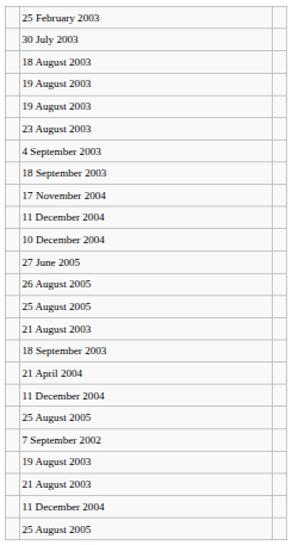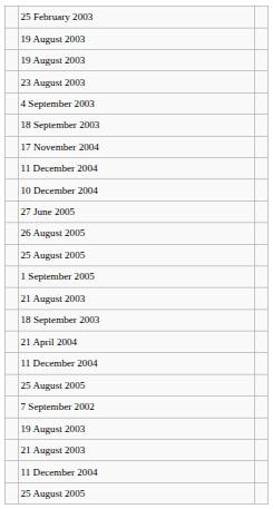 <table class="wikitable" style="font-size: 89%; float: left; width: 26em; margin-right: 1em; height: 700px">
 <tr>
 <td></td>
 <td>25 February 2003</td>
-<td></td>
-</tr>
-<tr>
-<td></td>
-<td>30 July 2003</td>
-<td></td>
-</tr>
-<tr>
-<td></td>
-<td>18 August 2003</td>
 <td></td>
 </tr>
 <tr>
 <td></td>
 <td>19 August 2003</td>
 <td></td>
 </tr>
 <tr>
 <td></td>
 <td>19 August 2003</td>
 <td></td>
 </tr>
 <tr>
 <td></td>
 <td>23 August 2003</td>
 <td></td>
 </tr>
 <tr>
 <td></td>
 <td>4 September 2003</td>
 <td></td>
 </tr>
 <tr>
 <td></td>
 <td>18 September 2003</td>
 <td></td>
 </tr>
 <tr>
 <td></td>
 <td>17 November 2004</td>
 <td></td>
 </tr>
 <tr>
 <td></td>
 <td>11 December 2004</td>
 <td></td>
 </tr>
 <tr>
 <td></td>
 <td>10 December 2004</td>
 <td></td>
 </tr>
 <tr>
 <td></td>
 <td>27 June 2005</td>
 <td></td>
 </tr>
 <tr>
 <td></td>
 <td>26 August 2005</td>
 <td></td>
 </tr>
 <tr>
 <td></td>
 <td>25 August 2005</td>
 <td></td>
 </tr>
 <tr>
 <td></td>
+<td>1 September 2005</td>
+<td></td>
+</tr>
+<tr>
+<td></td>
 <td>21 August 2003</td>
 <td></td>
 </tr>
 <tr>
 <td></td>
 <td>18 September 2003</td>
 <td></td>
 </tr>
 <tr>
 <td></td>
 <td>21 April 2004</td>
 <td></td>
 </tr>
 <tr>
 <td></td>
 <td>11 December 2004</td>
 <td></td>
 </tr>
 <tr>
 <td></td>
 <td>25 August 2005</td>
 <td></td>
 </tr>
 <tr>
 <td></td>
 <td>7 September 2002</td>
 <td></td>
 </tr>
 <tr>
 <td></td>
 <td>19 August 2003</td>
 <td></td>
 </tr>
 <tr>
 <td></td>
 <td>21 August 2003</td>
 <td></td>
 </tr>
 <tr>
 <td></td>
 <td>11 December 2004</td>
 <td></td>
 </tr>
 <tr>
 <td></td>
 <td>25 August 2005</td>
 <td></td>
 </tr>
 </table>
